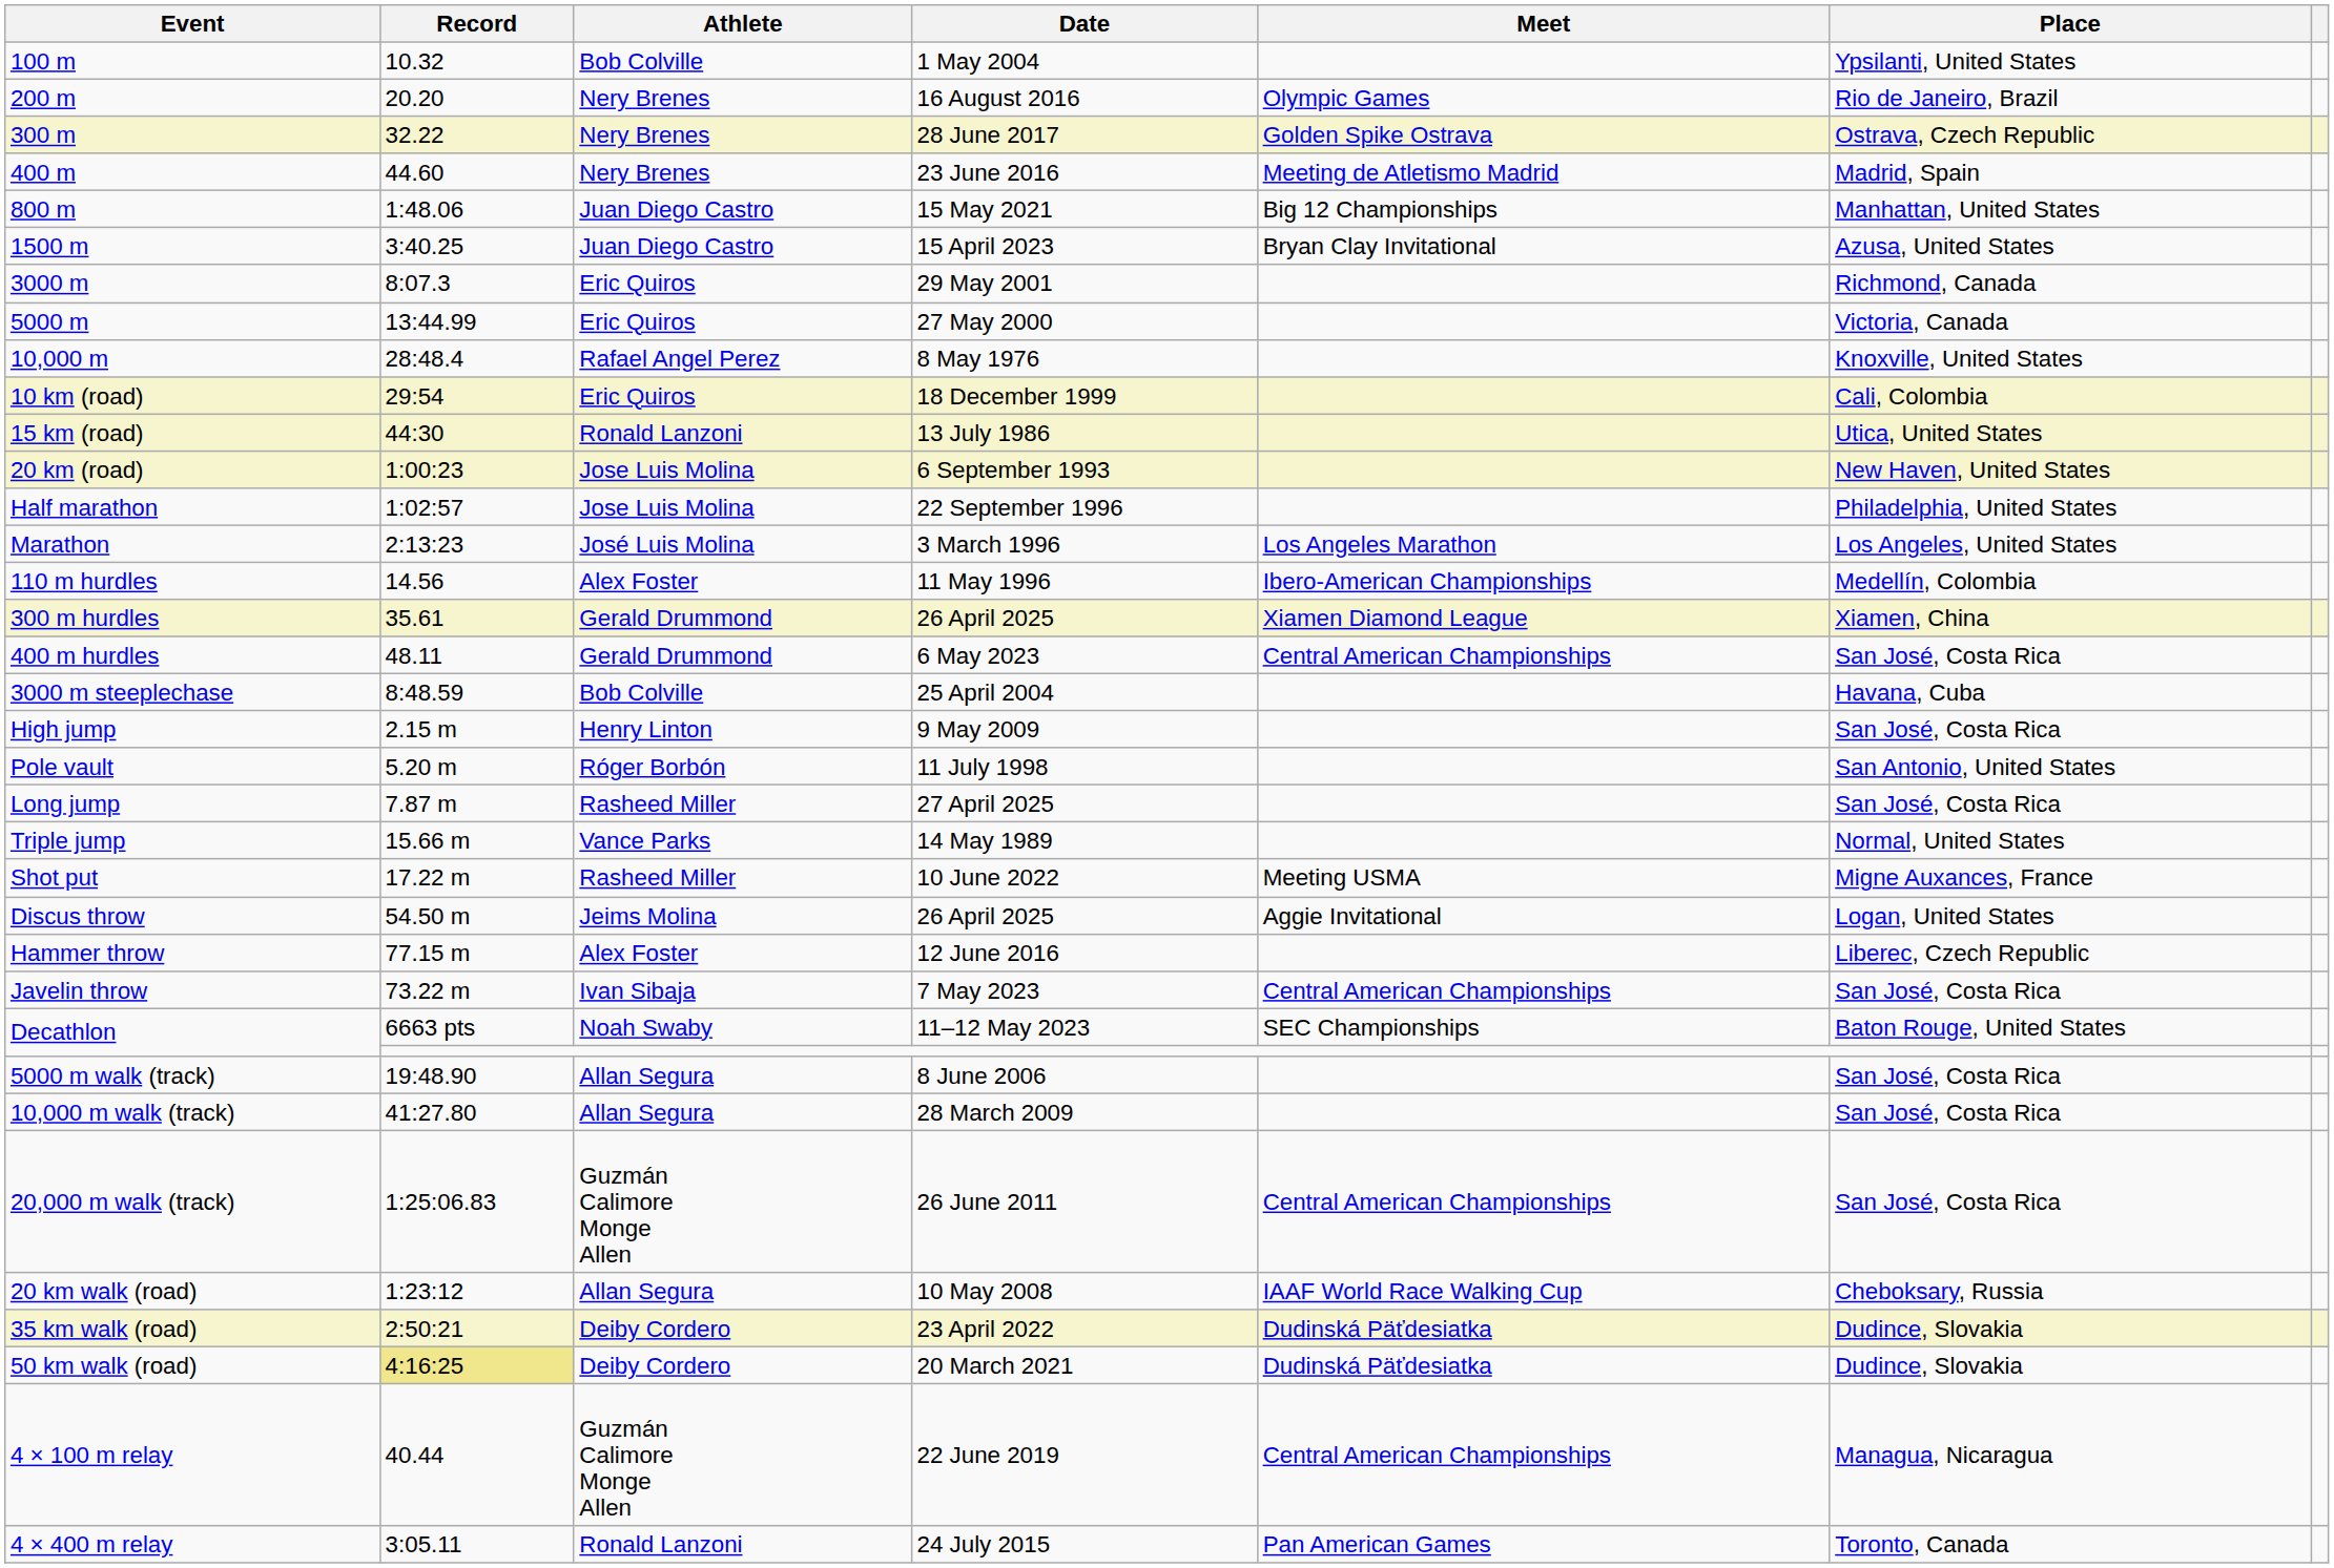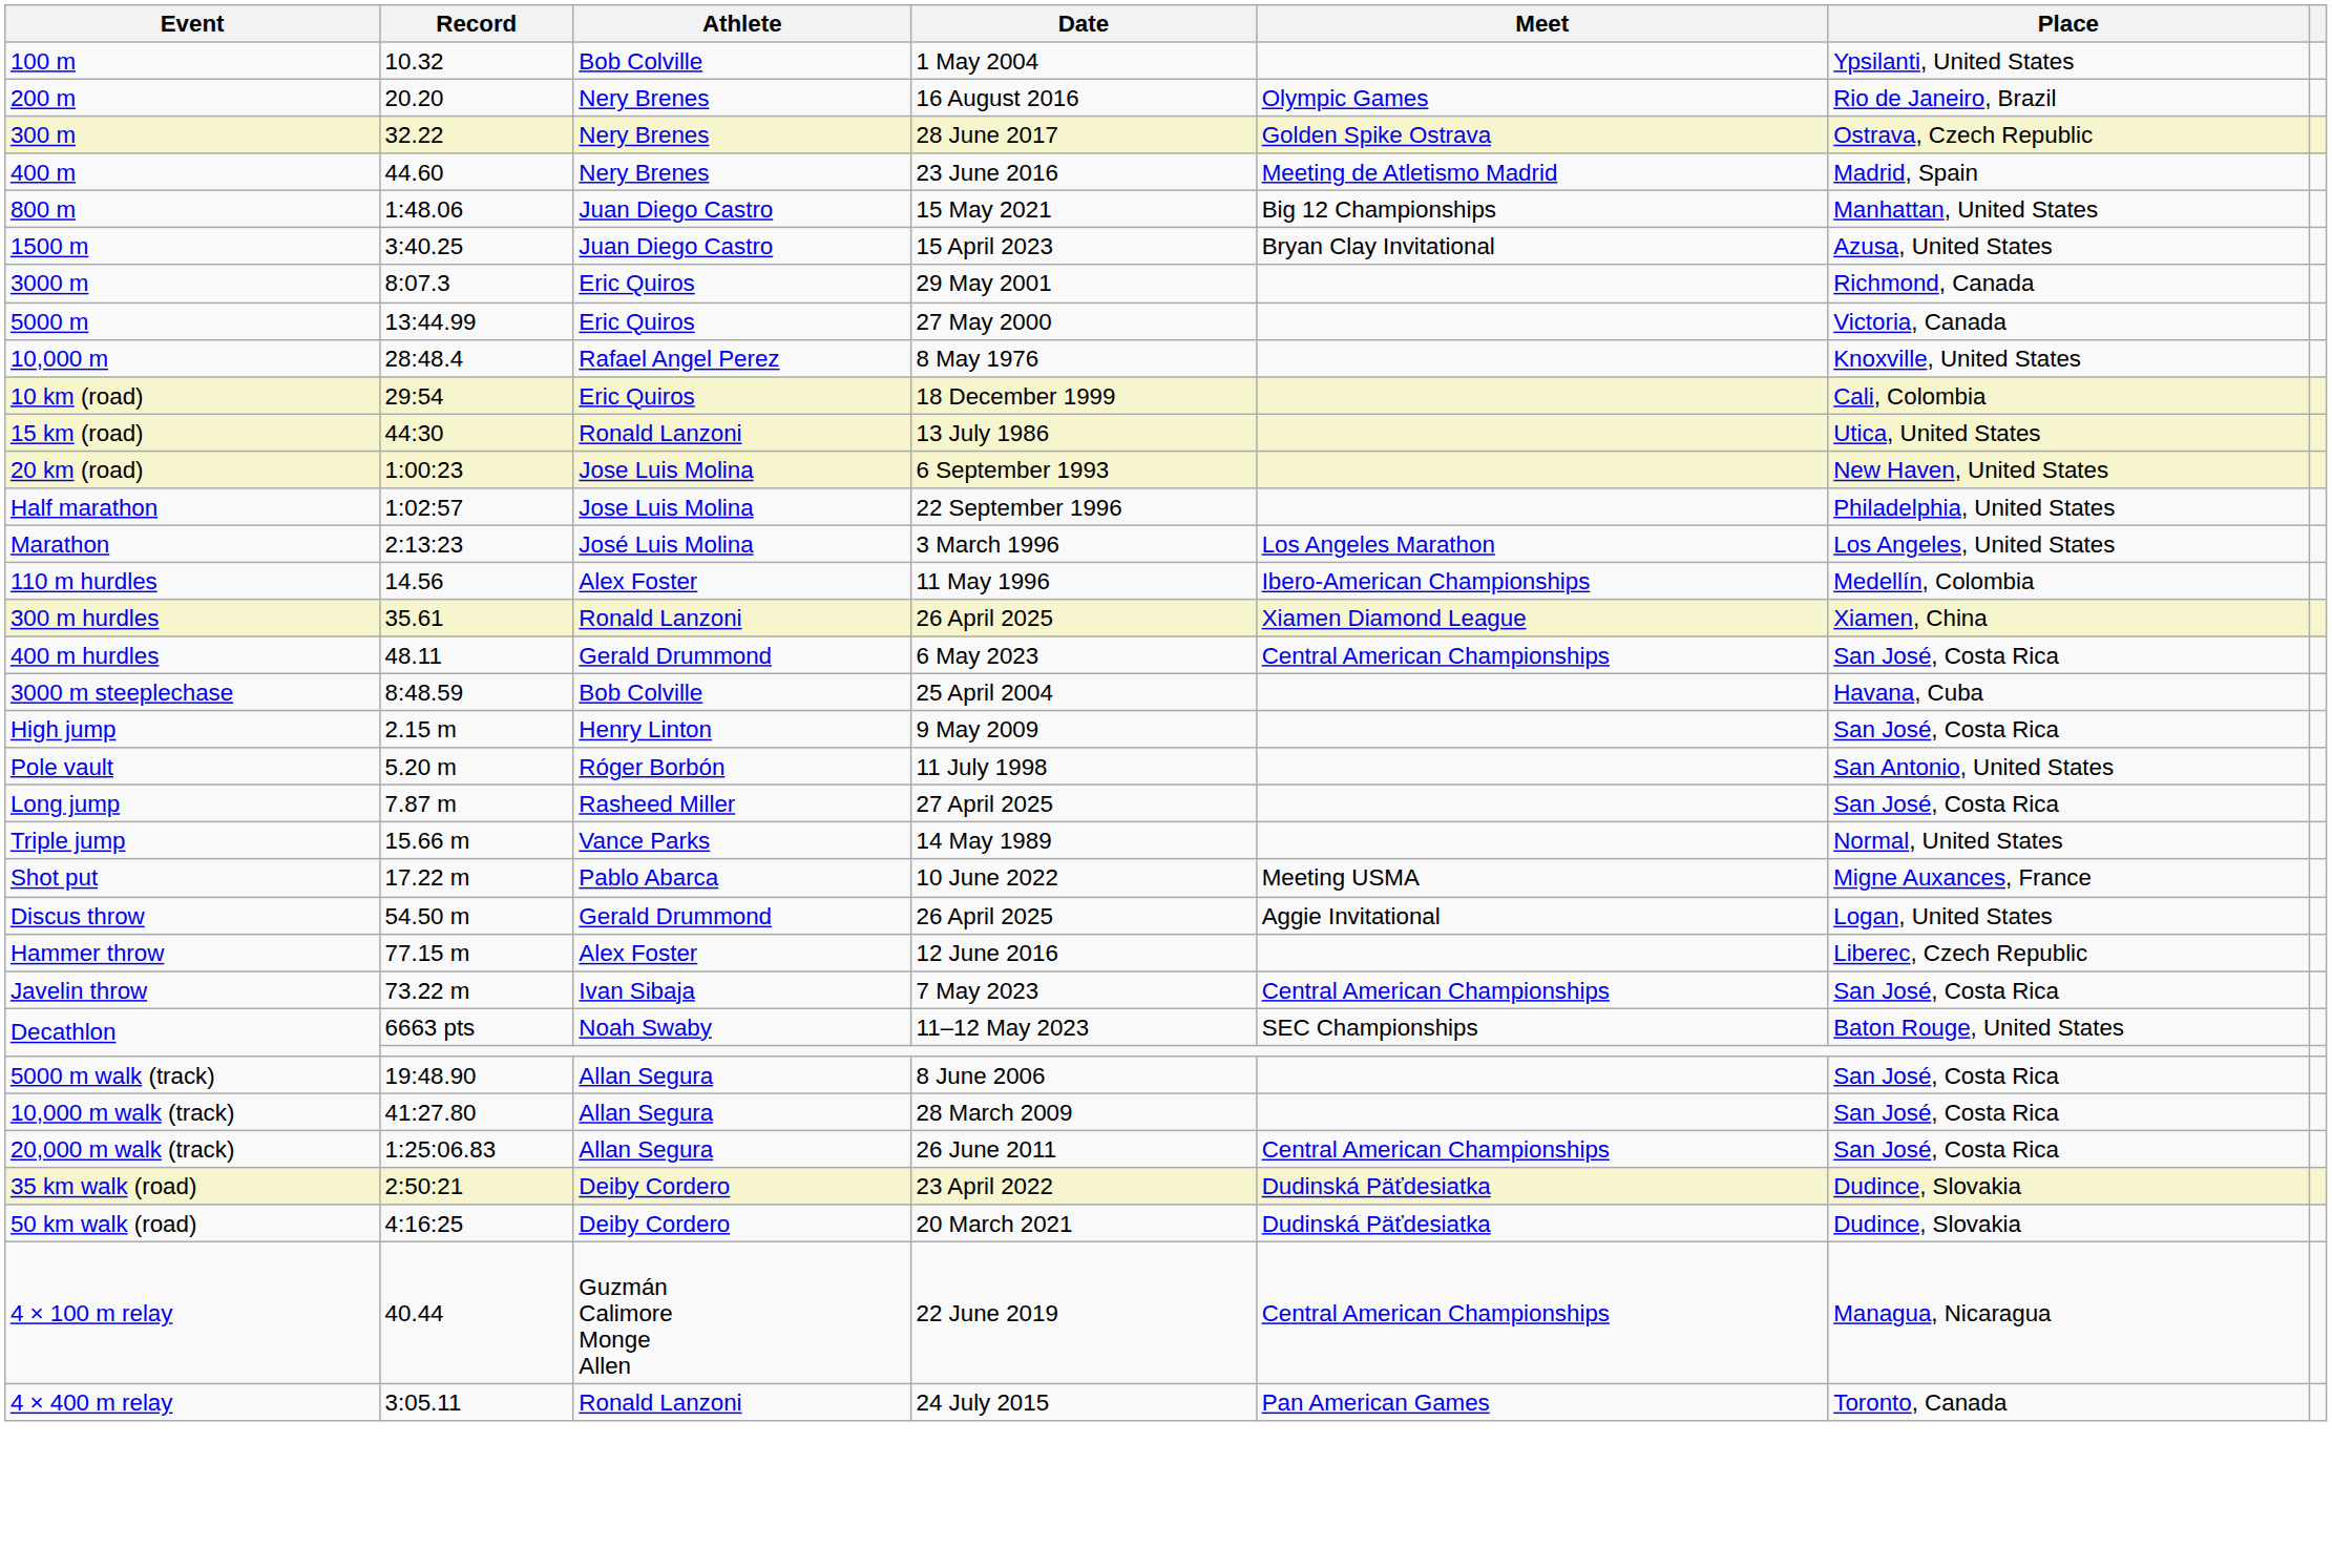 <table class="wikitable" style="font-size:95%; width: 95%;">
 <tr>
 <th>Event</th>
 <th>Record</th>
 <th>Athlete</th>
 <th>Date</th>
 <th>Meet</th>
 <th>Place</th>
 <th></th>
 </tr>
 <tr>
 <td><a href='#'>100 m</a></td>
 <td>10.32 </td>
 <td><a href='#'>Bob Colville</a></td>
 <td>1 May 2004</td>
 <td></td>
 <td><a href='#'>Ypsilanti</a>, United States</td>
 <td></td>
 </tr>
 <tr>
 <td><a href='#'>200 m</a></td>
 <td>20.20 </td>
 <td><a href='#'>Nery Brenes</a></td>
 <td>16 August 2016</td>
 <td><a href='#'>Olympic Games</a></td>
 <td><a href='#'>Rio de Janeiro</a>, Brazil</td>
 <td></td>
 </tr>
 <tr style="background:#f6F5CE;">
 <td><a href='#'>300 m</a></td>
 <td>32.22</td>
 <td><a href='#'>Nery Brenes</a></td>
 <td>28 June 2017</td>
 <td><a href='#'>Golden Spike Ostrava</a></td>
 <td><a href='#'>Ostrava</a>, Czech Republic</td>
 <td></td>
 </tr>
 <tr>
 <td><a href='#'>400 m</a></td>
 <td>44.60</td>
 <td><a href='#'>Nery Brenes</a></td>
 <td>23 June 2016</td>
 <td><a href='#'>Meeting de Atletismo Madrid</a></td>
 <td><a href='#'>Madrid</a>, Spain</td>
 <td></td>
 </tr>
 <tr>
 <td><a href='#'>800 m</a></td>
 <td>1:48.06</td>
 <td><a href='#'>Juan Diego Castro</a></td>
 <td>15 May 2021</td>
 <td>Big 12 Championships</td>
 <td><a href='#'>Manhattan</a>, United States</td>
 <td></td>
 </tr>
 <tr>
 <td><a href='#'>1500 m</a></td>
 <td>3:40.25</td>
 <td><a href='#'>Juan Diego Castro</a></td>
 <td>15 April 2023</td>
 <td>Bryan Clay Invitational</td>
 <td><a href='#'>Azusa</a>, United States</td>
 <td></td>
 </tr>
 <tr>
 <td><a href='#'>3000 m</a></td>
 <td>8:07.3 </td>
 <td><a href='#'>Eric Quiros</a></td>
 <td>29 May 2001</td>
 <td></td>
 <td><a href='#'>Richmond</a>, Canada</td>
 <td></td>
 </tr>
 <tr>
 <td><a href='#'>5000 m</a></td>
 <td>13:44.99</td>
 <td><a href='#'>Eric Quiros</a></td>
 <td>27 May 2000</td>
 <td></td>
 <td><a href='#'>Victoria</a>, Canada</td>
 <td></td>
 </tr>
 <tr>
 <td><a href='#'>10,000 m</a></td>
 <td>28:48.4 </td>
 <td><a href='#'>Rafael Angel Perez</a></td>
 <td>8 May 1976</td>
 <td></td>
 <td><a href='#'>Knoxville</a>, United States</td>
 <td></td>
 </tr>
 <tr style="background:#f6F5CE;">
 <td><a href='#'>10 km</a> (road)</td>
 <td>29:54</td>
 <td><a href='#'>Eric Quiros</a></td>
 <td>18 December 1999</td>
 <td></td>
 <td><a href='#'>Cali</a>, Colombia</td>
 <td></td>
 </tr>
 <tr style="background:#f6F5CE;">
 <td><a href='#'>15 km</a> (road)</td>
 <td>44:30</td>
 <td><a href='#'>Ronald Lanzoni</a></td>
 <td>13 July 1986</td>
 <td></td>
 <td><a href='#'>Utica</a>, United States</td>
 <td></td>
 </tr>
 <tr style="background:#f6F5CE;">
 <td><a href='#'>20 km</a> (road)</td>
 <td>1:00:23</td>
 <td><a href='#'>Jose Luis Molina</a></td>
 <td>6 September 1993</td>
 <td></td>
 <td><a href='#'>New Haven</a>, United States</td>
 <td></td>
 </tr>
 <tr>
 <td><a href='#'>Half marathon</a></td>
 <td>1:02:57</td>
 <td><a href='#'>Jose Luis Molina</a></td>
 <td>22 September 1996</td>
 <td></td>
 <td><a href='#'>Philadelphia</a>, United States</td>
 <td></td>
 </tr>
 <tr>
 <td><a href='#'>Marathon</a></td>
 <td>2:13:23</td>
 <td><a href='#'>José Luis Molina</a></td>
 <td>3 March 1996</td>
 <td><a href='#'>Los Angeles Marathon</a></td>
 <td><a href='#'>Los Angeles</a>, United States</td>
 <td></td>
 </tr>
 <tr>
 <td><a href='#'>110 m hurdles</a></td>
 <td>14.56</td>
 <td><a href='#'>Alex Foster</a></td>
 <td>11 May 1996</td>
 <td><a href='#'>Ibero-American Championships</a></td>
 <td><a href='#'>Medellín</a>, Colombia</td>
 <td></td>
 </tr>
 <tr style="background:#f6F5CE;">
 <td><a href='#'>300 m hurdles</a></td>
 <td>35.61</td>
-<td><a href='#'>Gerald Drummond</a></td>
+<td><a href='#'>Ronald Lanzoni</a></td>
 <td>26 April 2025</td>
 <td><a href='#'>Xiamen Diamond League</a></td>
 <td><a href='#'>Xiamen</a>, China</td>
 <td></td>
 </tr>
 <tr>
 <td><a href='#'>400 m hurdles</a></td>
 <td>48.11</td>
 <td><a href='#'>Gerald Drummond</a></td>
 <td>6 May 2023</td>
 <td><a href='#'>Central American Championships</a></td>
 <td><a href='#'>San José</a>, Costa Rica</td>
 <td></td>
 </tr>
 <tr>
 <td><a href='#'>3000 m steeplechase</a></td>
 <td>8:48.59</td>
 <td><a href='#'>Bob Colville</a></td>
 <td>25 April 2004</td>
 <td></td>
 <td><a href='#'>Havana</a>, Cuba</td>
 <td></td>
 </tr>
 <tr>
 <td><a href='#'>High jump</a></td>
 <td>2.15 m</td>
 <td><a href='#'>Henry Linton</a></td>
 <td>9 May 2009</td>
 <td></td>
 <td><a href='#'>San José</a>, Costa Rica</td>
 <td></td>
 </tr>
 <tr>
 <td><a href='#'>Pole vault</a></td>
 <td>5.20 m</td>
 <td><a href='#'>Róger Borbón</a></td>
 <td>11 July 1998</td>
 <td></td>
 <td><a href='#'>San Antonio</a>, United States</td>
 <td></td>
 </tr>
 <tr>
 <td><a href='#'>Long jump</a></td>
 <td>7.87 m </td>
 <td><a href='#'>Rasheed Miller</a></td>
 <td>27 April 2025</td>
 <td></td>
 <td><a href='#'>San José</a>, Costa Rica</td>
 <td></td>
 </tr>
 <tr>
 <td><a href='#'>Triple jump</a></td>
 <td>15.66 m</td>
 <td><a href='#'>Vance Parks</a></td>
 <td>14 May 1989</td>
 <td></td>
 <td><a href='#'>Normal</a>, United States</td>
 <td></td>
 </tr>
 <tr>
 <td><a href='#'>Shot put</a></td>
 <td>17.22 m</td>
-<td><a href='#'>Rasheed Miller</a></td>
+<td><a href='#'>Pablo Abarca</a></td>
 <td>10 June 2022</td>
 <td>Meeting USMA</td>
 <td><a href='#'>Migne Auxances</a>, France</td>
 <td></td>
 </tr>
 <tr>
 <td><a href='#'>Discus throw</a></td>
 <td>54.50 m</td>
-<td><a href='#'>Jeims Molina</a></td>
+<td><a href='#'>Gerald Drummond</a></td>
 <td>26 April 2025</td>
 <td>Aggie Invitational</td>
 <td><a href='#'>Logan</a>, United States</td>
 <td></td>
 </tr>
 <tr>
 <td><a href='#'>Hammer throw</a></td>
 <td>77.15 m</td>
 <td><a href='#'>Alex Foster</a></td>
 <td>12 June 2016</td>
 <td></td>
 <td><a href='#'>Liberec</a>, Czech Republic</td>
 <td></td>
 </tr>
 <tr>
 <td><a href='#'>Javelin throw</a></td>
 <td>73.22 m</td>
 <td><a href='#'>Ivan Sibaja</a></td>
 <td>7 May 2023</td>
 <td><a href='#'>Central American Championships</a></td>
 <td><a href='#'>San José</a>, Costa Rica</td>
 <td></td>
 </tr>
 <tr>
 <td rowspan=2><a href='#'>Decathlon</a></td>
 <td>6663 pts</td>
 <td><a href='#'>Noah Swaby</a></td>
 <td>11–12 May 2023</td>
 <td>SEC Championships</td>
 <td><a href='#'>Baton Rouge</a>, United States</td>
 <td></td>
 </tr>
 <tr>
 <td colspan=5></td>
 <td></td>
 </tr>
 <tr>
 <td><a href='#'>5000 m walk</a> (track)</td>
 <td>19:48.90</td>
 <td><a href='#'>Allan Segura</a></td>
 <td>8 June 2006</td>
 <td></td>
 <td><a href='#'>San José</a>, Costa Rica</td>
 <td></td>
 </tr>
 <tr>
 <td><a href='#'>10,000 m walk</a> (track)</td>
 <td>41:27.80</td>
 <td><a href='#'>Allan Segura</a></td>
 <td>28 March 2009</td>
 <td></td>
 <td><a href='#'>San José</a>, Costa Rica</td>
 <td></td>
 </tr>
 <tr>
 <td><a href='#'>20,000 m walk</a> (track)</td>
 <td>1:25:06.83</td>
-<td><br>Guzmán<br>Calimore<br>Monge<br>Allen</td>
+<td><a href='#'>Allan Segura</a></td>
 <td>26 June 2011</td>
 <td><a href='#'>Central American Championships</a></td>
 <td><a href='#'>San José</a>, Costa Rica</td>
-<td></td>
-</tr>
-<tr>
-<td><a href='#'>20 km walk</a> (road)</td>
-<td>1:23:12</td>
-<td><a href='#'>Allan Segura</a></td>
-<td>10 May 2008</td>
-<td><a href='#'>IAAF World Race Walking Cup</a></td>
-<td><a href='#'>Cheboksary</a>, Russia</td>
 <td></td>
 </tr>
 <tr style="background:#f6F5CE;">
 <td><a href='#'>35 km walk</a> (road)</td>
 <td>2:50:21</td>
 <td><a href='#'>Deiby Cordero</a></td>
 <td>23 April 2022</td>
 <td><a href='#'>Dudinská Päťdesiatka</a></td>
 <td><a href='#'>Dudince</a>, Slovakia</td>
 <td></td>
 </tr>
 <tr>
 <td><a href='#'>50 km walk</a> (road)</td>
-<td style="background: khaki;">4:16:25</td>
+<td>4:16:25</td>
 <td><a href='#'>Deiby Cordero</a></td>
 <td>20 March 2021</td>
 <td><a href='#'>Dudinská Päťdesiatka</a></td>
 <td><a href='#'>Dudince</a>, Slovakia</td>
 <td></td>
 </tr>
 <tr>
 <td><a href='#'>4 × 100 m relay</a></td>
 <td>40.44</td>
 <td><br>Guzmán<br>Calimore<br>Monge<br>Allen</td>
 <td>22 June 2019</td>
 <td><a href='#'>Central American Championships</a></td>
 <td><a href='#'>Managua</a>, Nicaragua</td>
 <td></td>
 </tr>
 <tr>
 <td><a href='#'>4 × 400 m relay</a></td>
 <td>3:05.11</td>
 <td><a href='#'>Ronald Lanzoni</a></td>
 <td>24 July 2015</td>
 <td><a href='#'>Pan American Games</a></td>
 <td><a href='#'>Toronto</a>, Canada</td>
 <td></td>
 </tr>
 </table>
